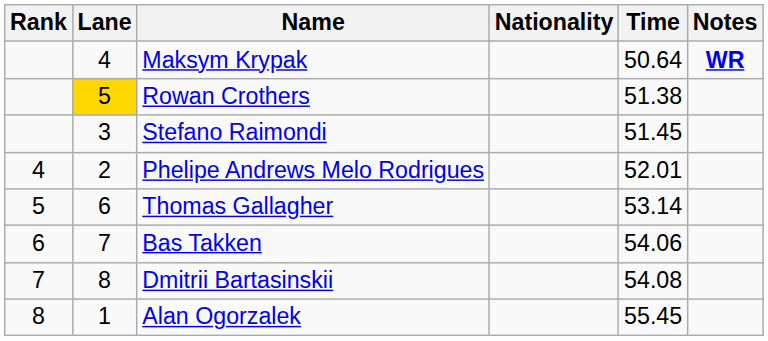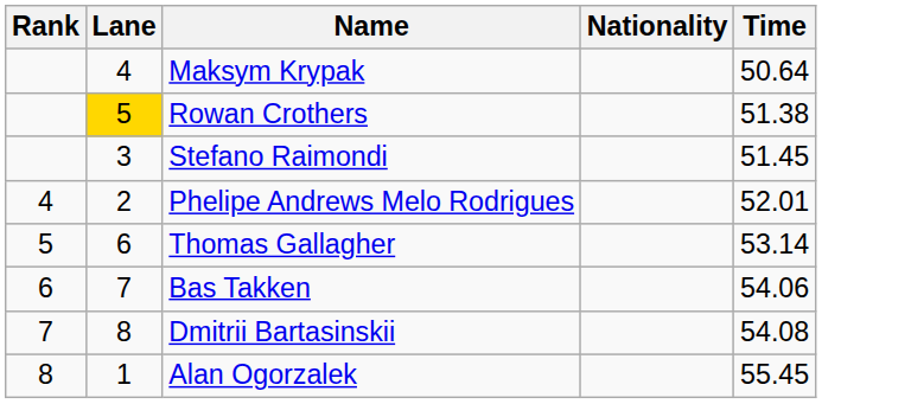 <table class="wikitable sortable" style="text-align:center">
 <tr>
 <th>Rank</th>
 <th>Lane</th>
 <th>Name</th>
 <th>Nationality</th>
 <th>Time</th>
-<th>Notes</th>
 </tr>
 <tr>
 <td></td>
 <td>4</td>
 <td align=left><a href='#'>Maksym Krypak</a></td>
 <td align=left></td>
 <td>50.64</td>
-<td><strong><a href='#'>WR</a></strong></td>
 </tr>
 <tr>
 <td></td>
 <td style="background: gold;">5</td>
 <td align=left><a href='#'>Rowan Crothers</a></td>
 <td align=left></td>
 <td>51.38</td>
-<td></td>
 </tr>
 <tr>
 <td></td>
 <td>3</td>
 <td align=left><a href='#'>Stefano Raimondi</a></td>
 <td align=left></td>
 <td>51.45</td>
-<td></td>
 </tr>
 <tr>
 <td>4</td>
 <td>2</td>
 <td align=left><a href='#'>Phelipe Andrews Melo Rodrigues</a></td>
 <td align=left></td>
 <td>52.01</td>
-<td></td>
 </tr>
 <tr>
 <td>5</td>
 <td>6</td>
 <td align=left><a href='#'>Thomas Gallagher</a></td>
 <td align=left></td>
 <td>53.14</td>
-<td></td>
 </tr>
 <tr>
 <td>6</td>
 <td>7</td>
 <td align=left><a href='#'>Bas Takken</a></td>
 <td align=left></td>
 <td>54.06</td>
-<td></td>
 </tr>
 <tr>
 <td>7</td>
 <td>8</td>
 <td align=left><a href='#'>Dmitrii Bartasinskii</a></td>
 <td align=left></td>
 <td>54.08</td>
-<td></td>
 </tr>
 <tr>
 <td>8</td>
 <td>1</td>
 <td align=left><a href='#'>Alan Ogorzalek</a></td>
 <td align=left></td>
 <td>55.45</td>
-<td></td>
 </tr>
 </table>
